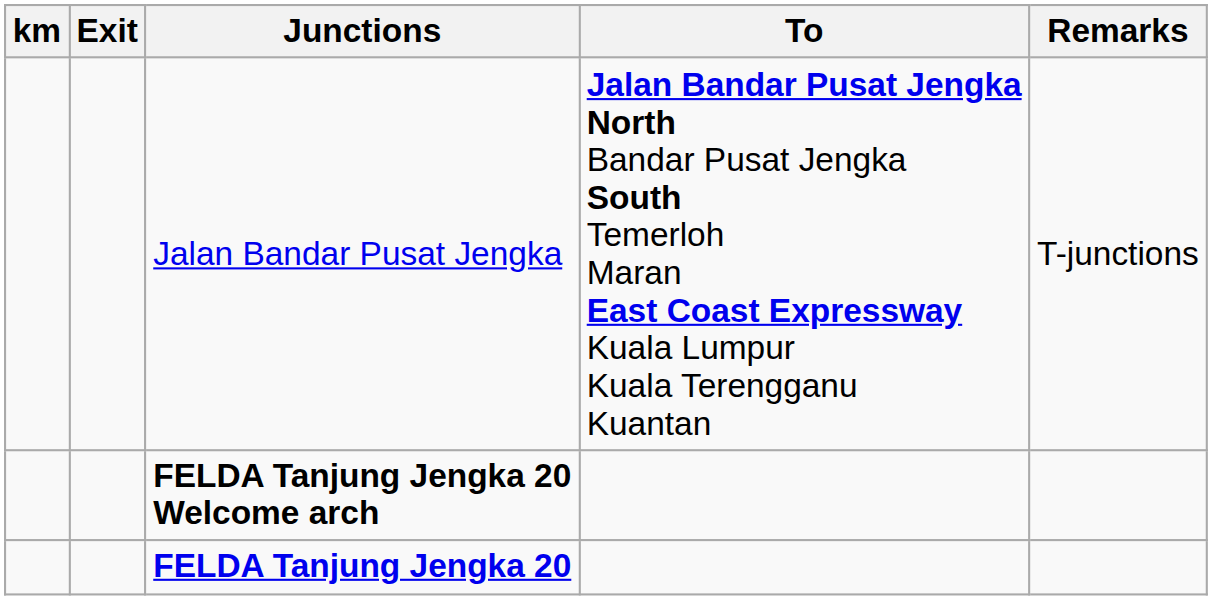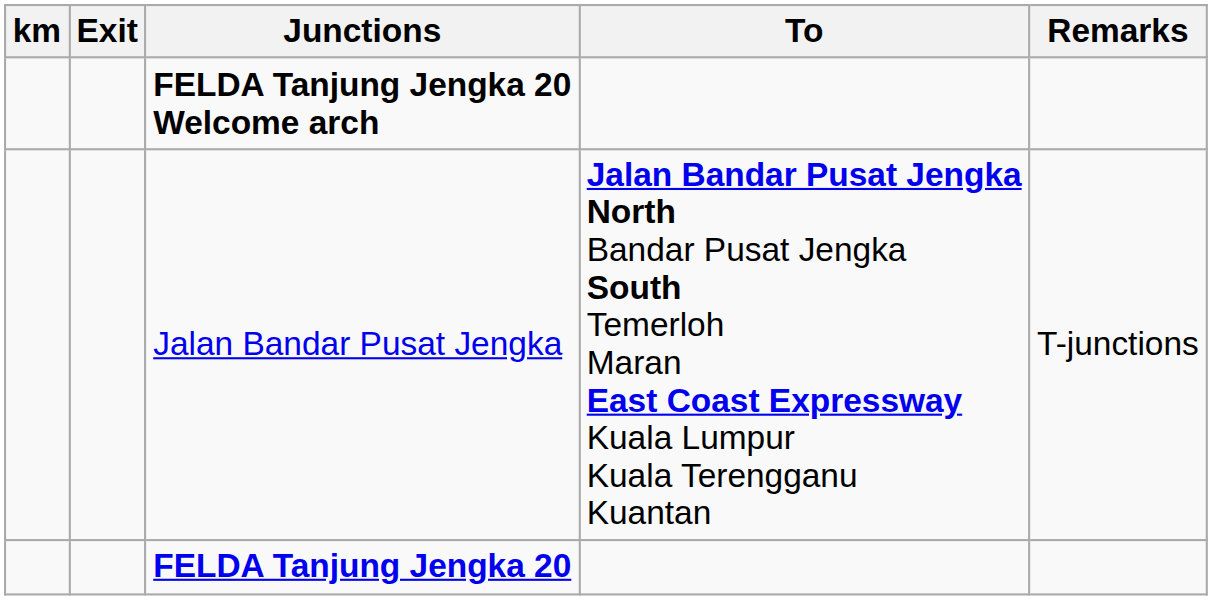 <table class="wikitable">
 <tr>
 <th>km</th>
 <th>Exit</th>
 <th>Junctions</th>
 <th>To</th>
 <th>Remarks</th>
 </tr>
 <tr>
 <td></td>
 <td></td>
-<td><a href='#'>Jalan Bandar Pusat Jengka</a></td>
-<td> <strong><a href='#'>Jalan Bandar Pusat Jengka</a></strong><br><strong>North</strong><br>Bandar Pusat Jengka<br><strong>South</strong><br>Temerloh<br>Maran<br> <strong><a href='#'>East Coast Expressway</a></strong><br>Kuala Lumpur<br>Kuala Terengganu<br>Kuantan</td>
-<td>T-junctions</td>
+<td><strong>FELDA Tanjung Jengka 20</strong><br><strong>Welcome arch</strong></td>
+<td></td>
+<td></td>
 </tr>
 <tr>
 <td></td>
 <td></td>
-<td><strong>FELDA Tanjung Jengka 20</strong><br><strong>Welcome arch</strong></td>
-<td></td>
-<td></td>
+<td><a href='#'>Jalan Bandar Pusat Jengka</a></td>
+<td> <strong><a href='#'>Jalan Bandar Pusat Jengka</a></strong><br><strong>North</strong><br>Bandar Pusat Jengka<br><strong>South</strong><br>Temerloh<br>Maran<br> <strong><a href='#'>East Coast Expressway</a></strong><br>Kuala Lumpur<br>Kuala Terengganu<br>Kuantan</td>
+<td>T-junctions</td>
 </tr>
 <tr>
 <td></td>
 <td></td>
 <td><strong><a href='#'>FELDA Tanjung Jengka 20</a></strong></td>
 <td></td>
 <td></td>
 </tr>
 </table>
